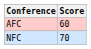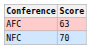 <table class="wikitable">
 <tr>
 <th>Conference</th>
 <th>Score</th>
 </tr>
 <tr>
 <td style="background:#FFCCCC">AFC</td>
-<td style="background:#FFCCCC">60</td>
+<td style="background:#FFCCCC">63</td>
 </tr>
 <tr>
 <td style="background:#D0E7FF">NFC</td>
 <td style="background:#D0E7FF">70</td>
 </tr>
 </table>
